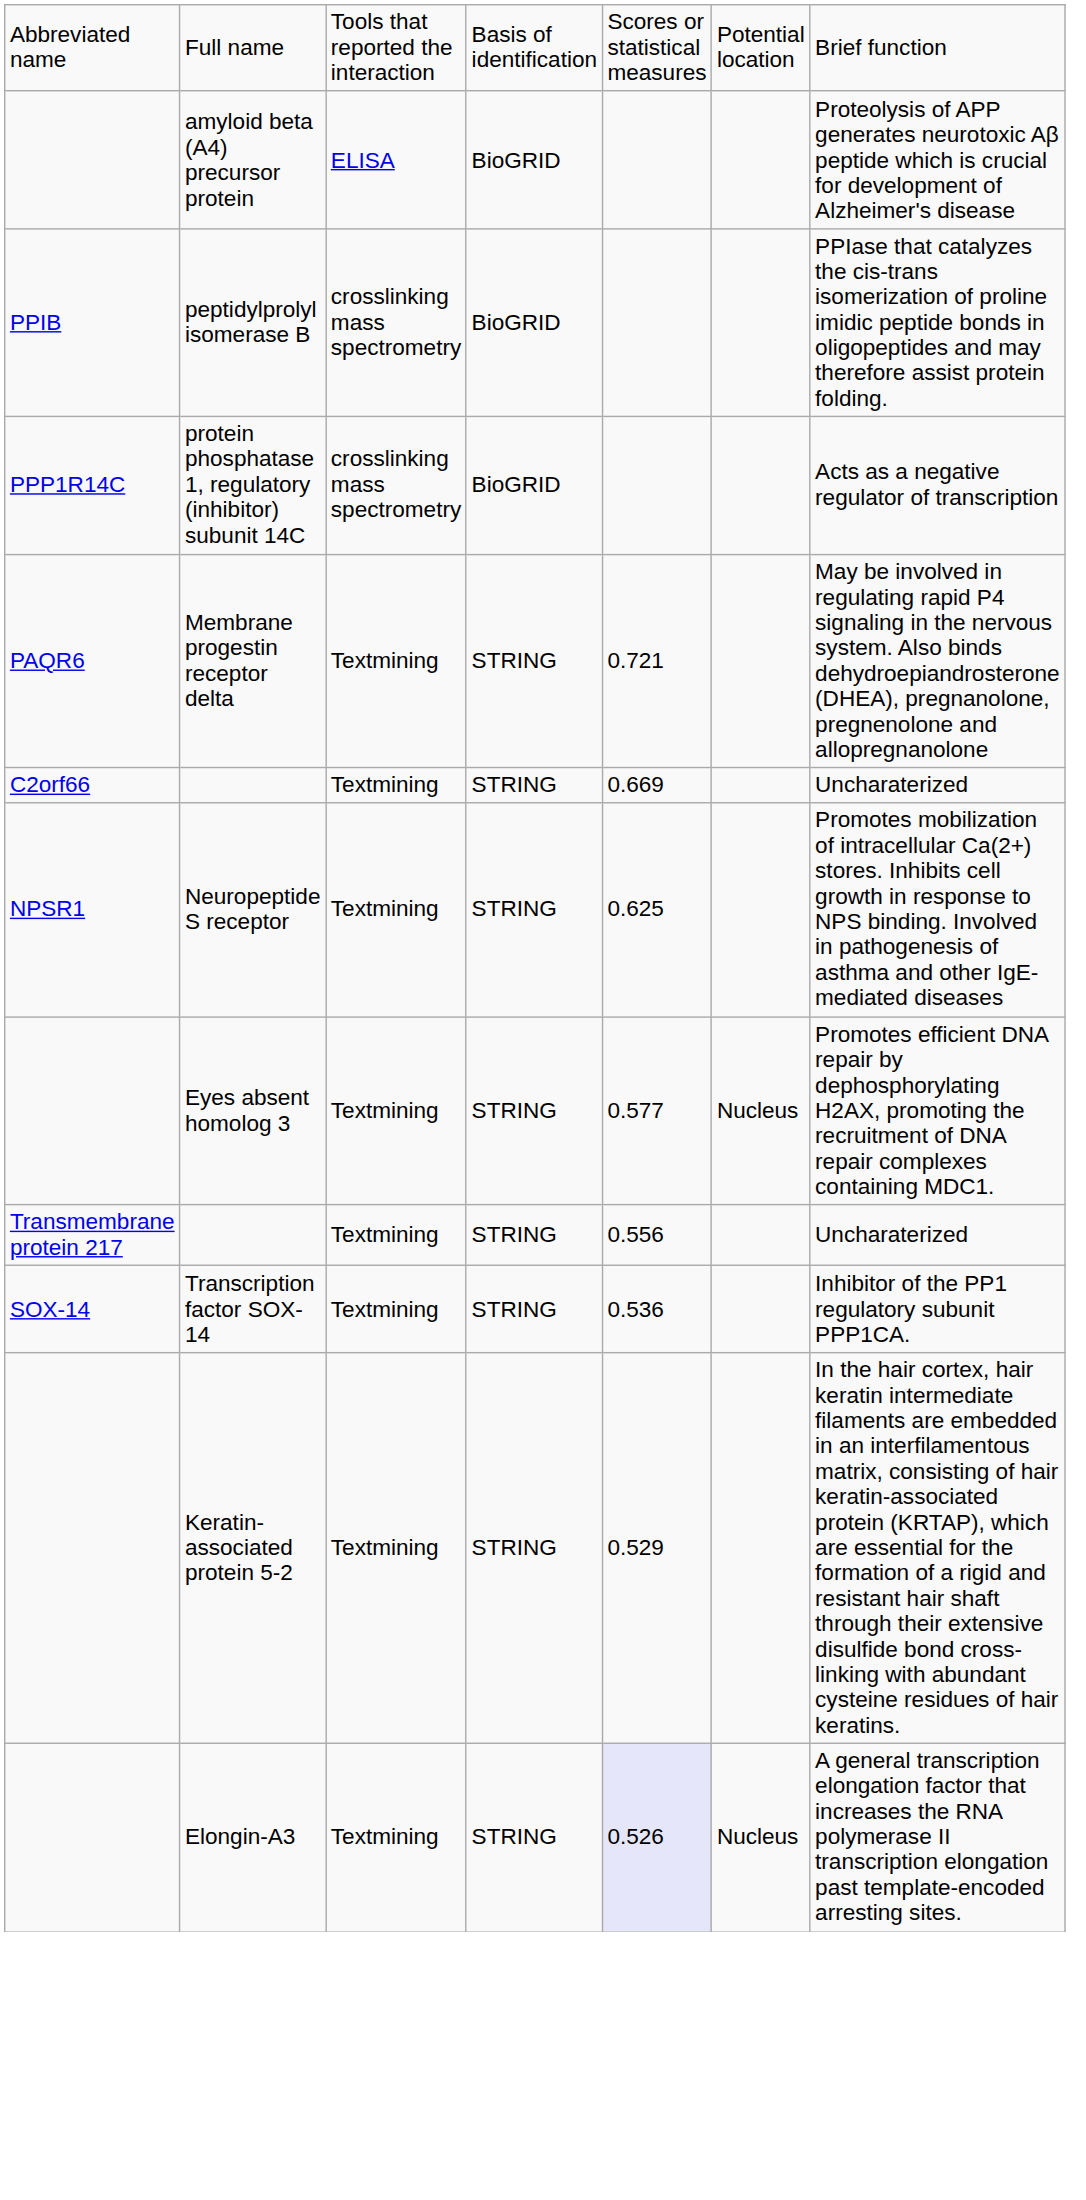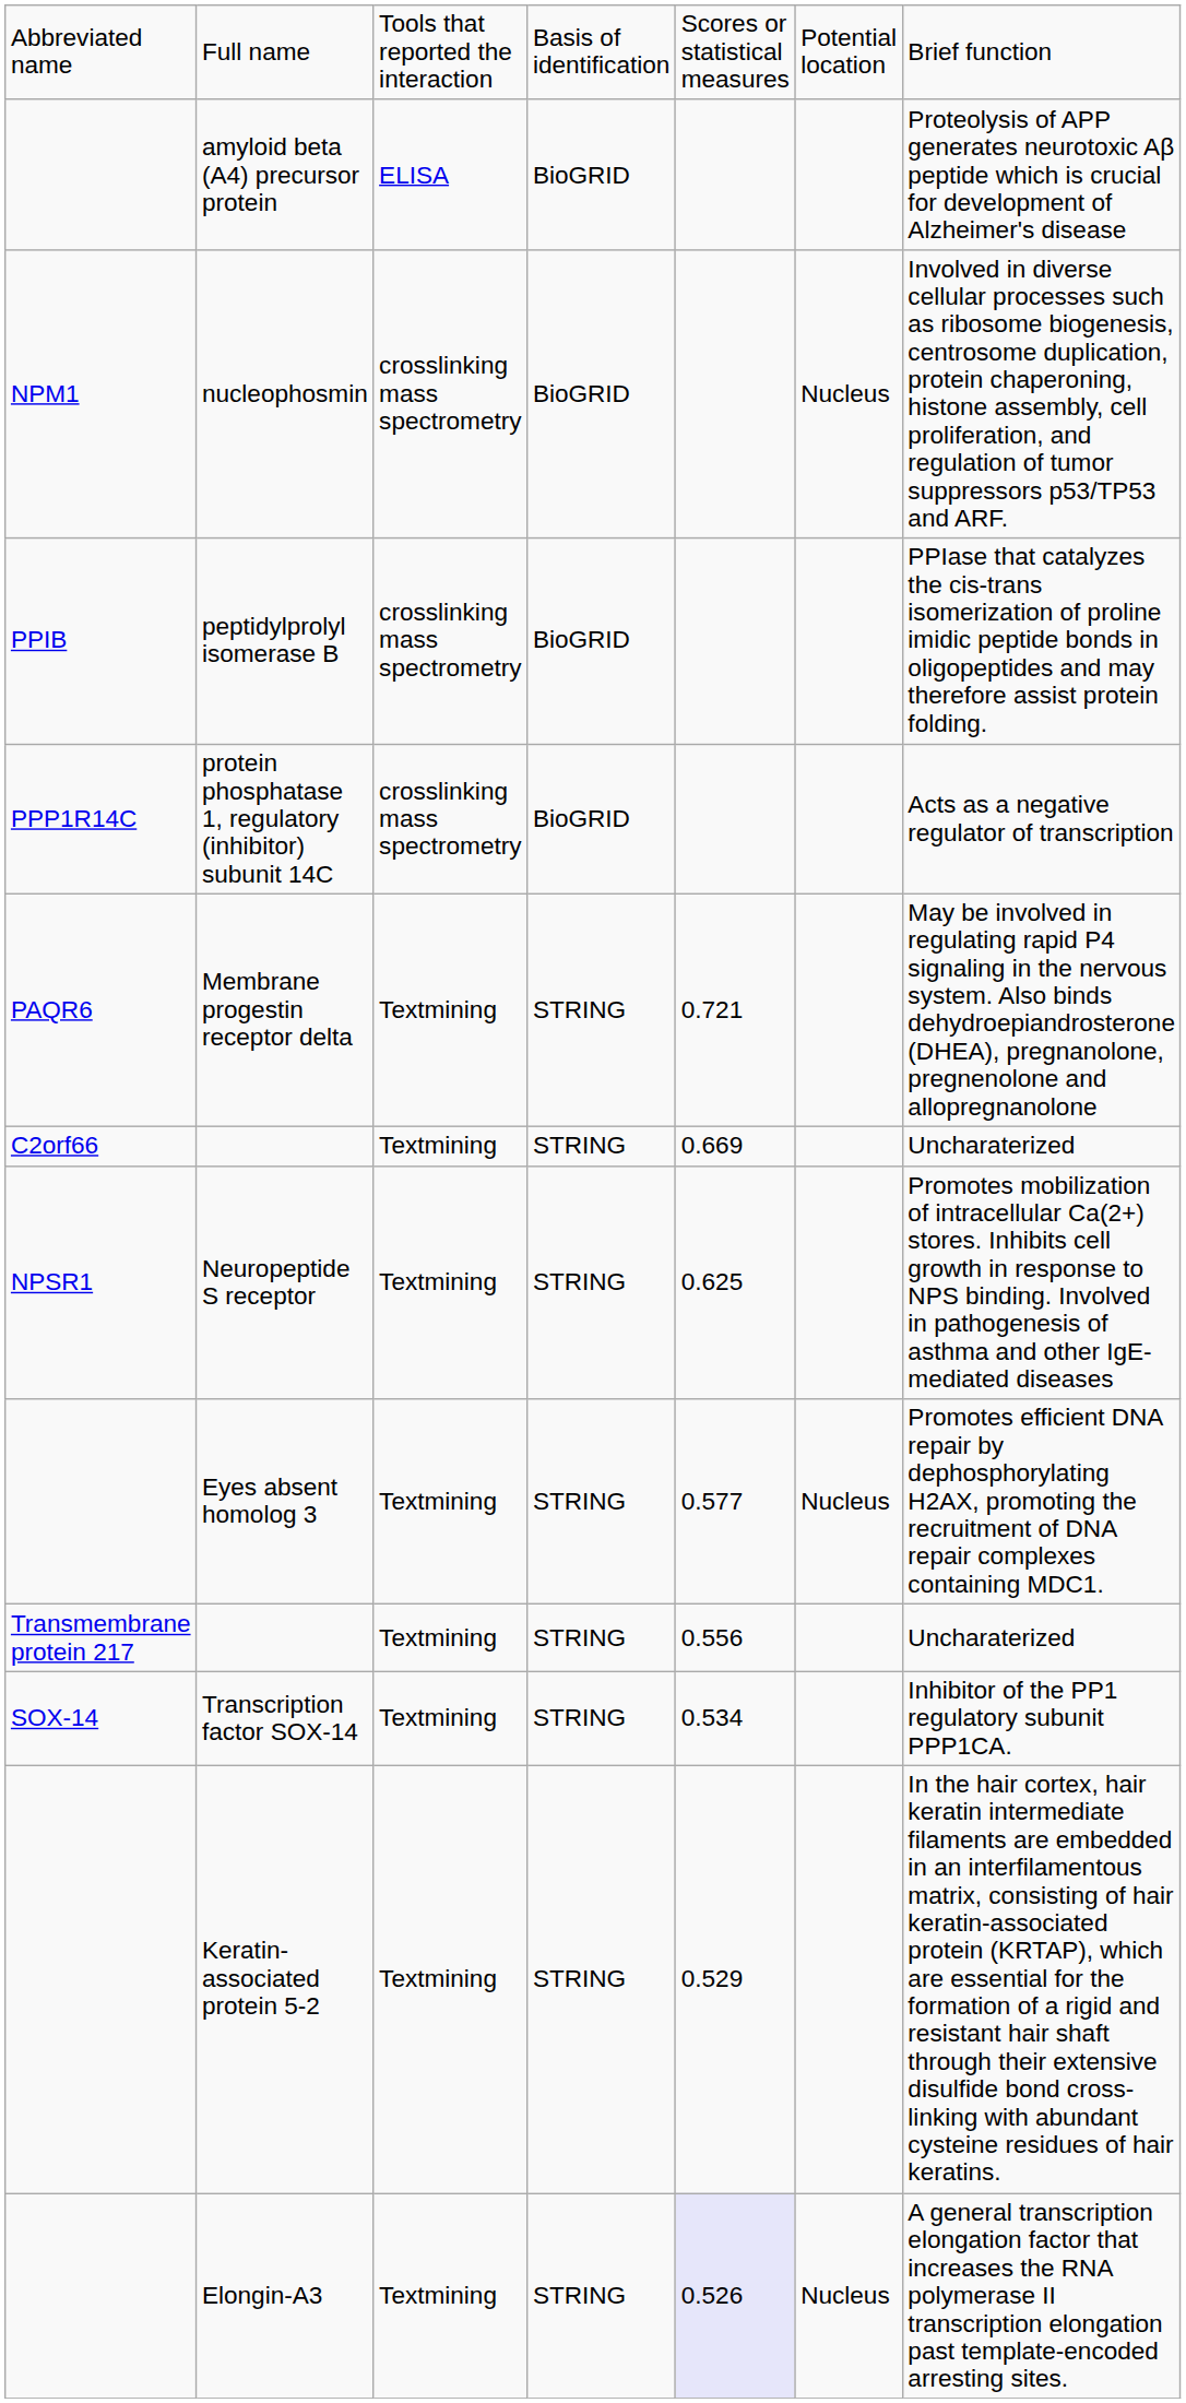 <table class="wikitable">
 <tr>
 <td>Abbreviated name</td>
 <td>Full name</td>
 <td>Tools that reported the interaction</td>
 <td>Basis of identification</td>
 <td>Scores or statistical measures</td>
 <td>Potential location</td>
 <td>Brief function</td>
 </tr>
 <tr>
 <td></td>
 <td>amyloid beta (A4) precursor protein</td>
 <td><a href='#'>ELISA</a></td>
 <td>BioGRID</td>
 <td></td>
 <td></td>
 <td>Proteolysis of APP generates neurotoxic Aβ peptide which is  crucial for development of Alzheimer's disease</td>
+</tr>
+<tr>
+<td><a href='#'>NPM1</a></td>
+<td>nucleophosmin</td>
+<td>crosslinking mass spectrometry</td>
+<td>BioGRID</td>
+<td></td>
+<td>Nucleus</td>
+<td>Involved in diverse cellular processes such as ribosome  biogenesis, centrosome duplication, protein chaperoning, histone assembly,  cell proliferation, and regulation of tumor suppressors p53/TP53 and  ARF.</td>
 </tr>
 <tr>
 <td><a href='#'>PPIB</a></td>
 <td>peptidylprolyl isomerase B</td>
 <td>crosslinking mass spectrometry</td>
 <td>BioGRID</td>
 <td></td>
 <td></td>
 <td>PPIase that catalyzes the cis-trans isomerization of proline imidic peptide bonds in oligopeptides and may therefore assist protein  folding.</td>
 </tr>
 <tr>
 <td><a href='#'>PPP1R14C</a></td>
 <td>protein phosphatase 1, regulatory (inhibitor) subunit 14C</td>
 <td>crosslinking mass spectrometry</td>
 <td>BioGRID</td>
 <td></td>
 <td></td>
 <td>Acts as a negative regulator of transcription</td>
 </tr>
 <tr>
 <td><a href='#'>PAQR6</a></td>
 <td>Membrane progestin receptor delta</td>
 <td>Textmining</td>
 <td>STRING</td>
 <td>0.721</td>
 <td></td>
 <td>May be involved in regulating rapid P4 signaling in the  nervous system. Also binds dehydroepiandrosterone (DHEA), pregnanolone,  pregnenolone and allopregnanolone</td>
 </tr>
 <tr>
 <td><a href='#'>C2orf66</a></td>
 <td></td>
 <td>Textmining</td>
 <td>STRING</td>
 <td>0.669</td>
 <td></td>
 <td>Uncharaterized</td>
 </tr>
 <tr>
 <td><a href='#'>NPSR1</a></td>
 <td>Neuropeptide S receptor</td>
 <td>Textmining</td>
 <td>STRING</td>
 <td>0.625</td>
 <td></td>
 <td>Promotes mobilization of intracellular Ca(2+) stores. Inhibits cell  growth in response to NPS binding. Involved in pathogenesis of asthma and  other IgE-mediated diseases</td>
 </tr>
 <tr>
 <td></td>
 <td>Eyes absent homolog 3</td>
 <td>Textmining</td>
 <td>STRING</td>
 <td>0.577</td>
 <td>Nucleus</td>
 <td>Promotes efficient DNA repair by dephosphorylating H2AX,  promoting the recruitment of DNA repair complexes containing MDC1.</td>
 </tr>
 <tr>
 <td><a href='#'>Transmembrane protein 217</a></td>
 <td></td>
 <td>Textmining</td>
 <td>STRING</td>
 <td>0.556</td>
 <td></td>
 <td>Uncharaterized</td>
 </tr>
 <tr>
 <td><a href='#'>SOX-14</a></td>
 <td>Transcription factor SOX-14</td>
 <td>Textmining</td>
 <td>STRING</td>
-<td>0.536</td>
+<td>0.534</td>
 <td></td>
 <td>Inhibitor of the PP1 regulatory subunit PPP1CA.</td>
 </tr>
 <tr>
 <td></td>
 <td>Keratin-associated protein 5-2</td>
 <td>Textmining</td>
 <td>STRING</td>
 <td>0.529</td>
 <td></td>
 <td>In the hair cortex, hair keratin intermediate filaments are  embedded in an interfilamentous matrix, consisting of hair keratin-associated  protein (KRTAP), which are essential for the formation of a rigid and  resistant hair shaft through their extensive disulfide bond cross-linking  with abundant cysteine residues of hair keratins.</td>
 </tr>
 <tr>
 <td></td>
 <td>Elongin-A3</td>
 <td>Textmining</td>
 <td>STRING</td>
 <td style="background: lavender;">0.526</td>
 <td>Nucleus</td>
 <td>A general transcription elongation factor that increases the RNA  polymerase II transcription elongation past template-encoded arresting sites.</td>
 </tr>
 </table>
